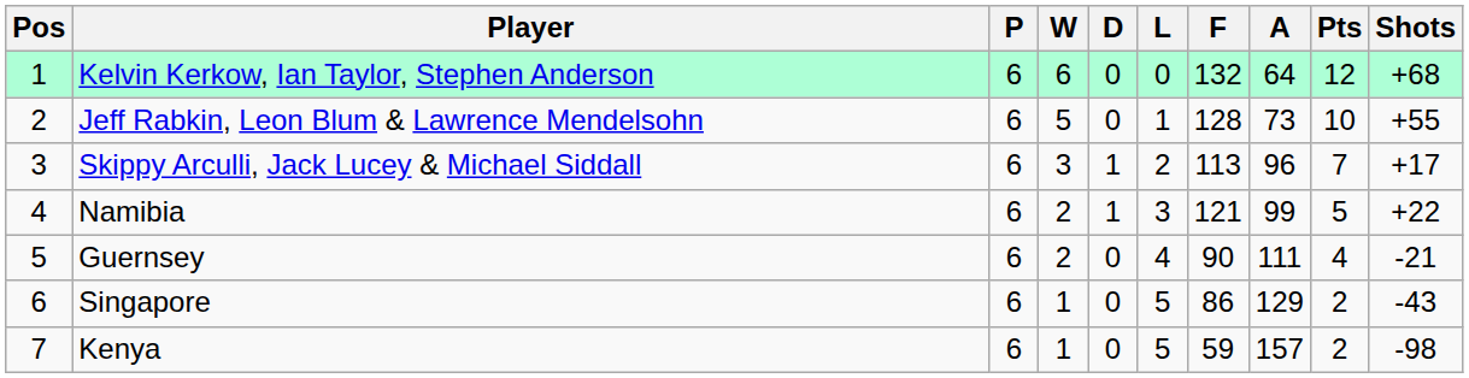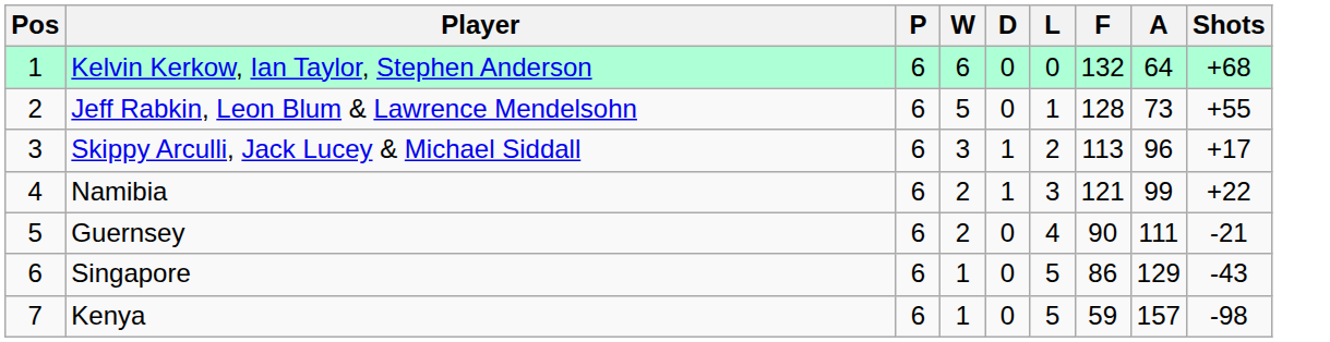 <table class="wikitable" style="font-size: 100%">
 <tr>
 <th width=20>Pos</th>
 <th width=500>Player</th>
 <th width=20>P</th>
 <th width=20>W</th>
 <th width=20>D</th>
 <th width=20>L</th>
 <th width=20>F</th>
 <th width=20>A</th>
-<th width=20>Pts</th>
 <th width=30>Shots</th>
 </tr>
 <tr align=center style="background: #ADFFD6;">
 <td>1</td>
 <td align="left"> <a href='#'>Kelvin Kerkow</a>, <a href='#'>Ian Taylor</a>, <a href='#'>Stephen Anderson</a></td>
 <td>6</td>
 <td>6</td>
 <td>0</td>
 <td>0</td>
 <td>132</td>
 <td>64</td>
-<td>12</td>
 <td>+68</td>
 </tr>
 <tr align=center>
 <td>2</td>
 <td align="left"> <a href='#'>Jeff Rabkin</a>, <a href='#'>Leon Blum</a> & <a href='#'>Lawrence Mendelsohn</a></td>
 <td>6</td>
 <td>5</td>
 <td>0</td>
 <td>1</td>
 <td>128</td>
 <td>73</td>
-<td>10</td>
 <td>+55</td>
 </tr>
 <tr align=center>
 <td>3</td>
 <td align="left"> <a href='#'>Skippy Arculli</a>, <a href='#'>Jack Lucey</a> & <a href='#'>Michael Siddall</a></td>
 <td>6</td>
 <td>3</td>
 <td>1</td>
 <td>2</td>
 <td>113</td>
 <td>96</td>
-<td>7</td>
 <td>+17</td>
 </tr>
 <tr align=center>
 <td>4</td>
 <td align="left"> Namibia</td>
 <td>6</td>
 <td>2</td>
 <td>1</td>
 <td>3</td>
 <td>121</td>
 <td>99</td>
-<td>5</td>
 <td>+22</td>
 </tr>
 <tr align=center>
 <td>5</td>
 <td align="left"> Guernsey</td>
 <td>6</td>
 <td>2</td>
 <td>0</td>
 <td>4</td>
 <td>90</td>
 <td>111</td>
-<td>4</td>
 <td>-21</td>
 </tr>
 <tr align=center>
 <td>6</td>
 <td align="left"> Singapore</td>
 <td>6</td>
 <td>1</td>
 <td>0</td>
 <td>5</td>
 <td>86</td>
 <td>129</td>
-<td>2</td>
 <td>-43</td>
 </tr>
 <tr align=center>
 <td>7</td>
 <td align="left"> Kenya</td>
 <td>6</td>
 <td>1</td>
 <td>0</td>
 <td>5</td>
 <td>59</td>
 <td>157</td>
-<td>2</td>
 <td>-98</td>
 </tr>
 </table>
